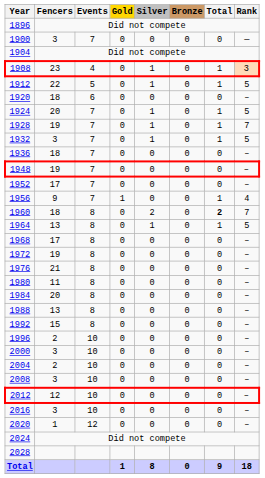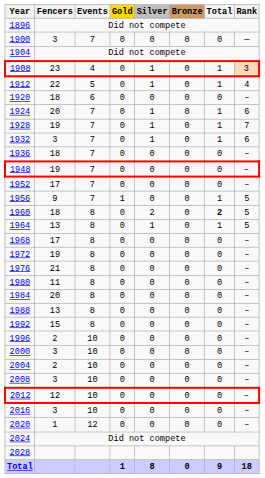 <table class="wikitable sortable collapsible collapsed">
 <tr>
 <th>Year</th>
 <th>Fencers</th>
 <th>Events</th>
 <th style="text-align:center; background-color:gold;"><strong>Gold</strong></th>
 <th style="text-align:center; background-color:silver;"><strong>Silver</strong></th>
 <th style="text-align:center; background-color:#c96;"><strong>Bronze</strong></th>
 <th>Total</th>
 <th>Rank</th>
 </tr>
 <tr style="text-align:center">
 <td><a href='#'>1896</a></td>
 <td colspan=7>Did not compete</td>
 </tr>
 <tr style="text-align:center">
 <td><a href='#'>1900</a></td>
 <td>3</td>
 <td>7</td>
 <td>0</td>
 <td>0</td>
 <td>0</td>
 <td>0</td>
 <td>—</td>
 </tr>
 <tr style="text-align:center">
 <td><a href='#'>1904</a></td>
 <td colspan=7>Did not compete</td>
 </tr>
 <tr style="text-align:center;border: 3px solid red">
 <td><a href='#'>1908</a></td>
 <td>23</td>
 <td>4</td>
 <td>0</td>
 <td>1</td>
 <td>0</td>
 <td>1</td>
 <td style="background-color:#ffdab9">3</td>
 </tr>
 <tr style="text-align:center">
 <td><a href='#'>1912</a></td>
 <td>22</td>
 <td>5</td>
 <td>0</td>
 <td>1</td>
 <td>0</td>
 <td>1</td>
-<td>5</td>
+<td>4</td>
 </tr>
 <tr style="text-align:center">
 <td><a href='#'>1920</a></td>
 <td>18</td>
 <td>6</td>
 <td>0</td>
 <td>0</td>
 <td>0</td>
 <td>0</td>
 <td>–</td>
 </tr>
 <tr style="text-align:center">
 <td><a href='#'>1924</a></td>
 <td>20</td>
 <td>7</td>
 <td>0</td>
 <td>1</td>
 <td>0</td>
 <td>1</td>
-<td>5</td>
+<td>6</td>
 </tr>
 <tr style="text-align:center">
 <td><a href='#'>1928</a></td>
 <td>19</td>
 <td>7</td>
 <td>0</td>
 <td>1</td>
 <td>0</td>
 <td>1</td>
 <td>7</td>
 </tr>
 <tr style="text-align:center">
 <td><a href='#'>1932</a></td>
 <td>3</td>
 <td>7</td>
 <td>0</td>
 <td>1</td>
 <td>0</td>
 <td>1</td>
-<td>5</td>
+<td>6</td>
 </tr>
 <tr style="text-align:center">
 <td><a href='#'>1936</a></td>
 <td>18</td>
 <td>7</td>
 <td>0</td>
 <td>0</td>
 <td>0</td>
 <td>0</td>
 <td>–</td>
 </tr>
 <tr style="text-align:center;border: 3px solid red">
 <td><a href='#'>1948</a></td>
 <td>19</td>
 <td>7</td>
 <td>0</td>
 <td>0</td>
 <td>0</td>
 <td>0</td>
 <td>–</td>
 </tr>
 <tr style="text-align:center">
 <td><a href='#'>1952</a></td>
 <td>17</td>
 <td>7</td>
 <td>0</td>
 <td>0</td>
 <td>0</td>
 <td>0</td>
 <td>–</td>
 </tr>
 <tr style="text-align:center">
 <td><a href='#'>1956</a></td>
 <td>9</td>
 <td>7</td>
 <td>1</td>
 <td>0</td>
 <td>0</td>
 <td>1</td>
-<td>4</td>
+<td>5</td>
 </tr>
 <tr style="text-align:center">
 <td><a href='#'>1960</a></td>
 <td>18</td>
 <td>8</td>
 <td>0</td>
 <td>2</td>
 <td>0</td>
 <td><strong>2</strong></td>
-<td>7</td>
+<td>5</td>
 </tr>
 <tr style="text-align:center">
 <td><a href='#'>1964</a></td>
 <td>13</td>
 <td>8</td>
 <td>0</td>
 <td>1</td>
 <td>0</td>
 <td>1</td>
 <td>5</td>
 </tr>
 <tr style="text-align:center">
 <td><a href='#'>1968</a></td>
 <td>17</td>
 <td>8</td>
 <td>0</td>
 <td>0</td>
 <td>0</td>
 <td>0</td>
 <td>–</td>
 </tr>
 <tr style="text-align:center">
 <td><a href='#'>1972</a></td>
 <td>19</td>
 <td>8</td>
 <td>0</td>
 <td>0</td>
 <td>0</td>
 <td>0</td>
 <td>–</td>
 </tr>
 <tr style="text-align:center">
 <td><a href='#'>1976</a></td>
 <td>21</td>
 <td>8</td>
 <td>0</td>
 <td>0</td>
 <td>0</td>
 <td>0</td>
 <td>–</td>
 </tr>
 <tr style="text-align:center">
 <td><a href='#'>1980</a></td>
 <td>11</td>
 <td>8</td>
 <td>0</td>
 <td>0</td>
 <td>0</td>
 <td>0</td>
 <td>–</td>
 </tr>
 <tr style="text-align:center">
 <td><a href='#'>1984</a></td>
 <td>20</td>
 <td>8</td>
 <td>0</td>
 <td>0</td>
 <td>0</td>
 <td>0</td>
 <td>–</td>
 </tr>
 <tr style="text-align:center">
 <td><a href='#'>1988</a></td>
 <td>13</td>
 <td>8</td>
 <td>0</td>
 <td>0</td>
 <td>0</td>
 <td>0</td>
 <td>–</td>
 </tr>
 <tr style="text-align:center">
 <td><a href='#'>1992</a></td>
 <td>15</td>
 <td>8</td>
 <td>0</td>
 <td>0</td>
 <td>0</td>
 <td>0</td>
 <td>–</td>
 </tr>
 <tr style="text-align:center">
 <td><a href='#'>1996</a></td>
 <td>2</td>
 <td>10</td>
 <td>0</td>
 <td>0</td>
 <td>0</td>
 <td>0</td>
 <td>–</td>
 </tr>
 <tr style="text-align:center">
 <td><a href='#'>2000</a></td>
 <td>3</td>
 <td>10</td>
 <td>0</td>
 <td>0</td>
 <td>0</td>
 <td>0</td>
 <td>–</td>
 </tr>
 <tr style="text-align:center">
 <td><a href='#'>2004</a></td>
 <td>2</td>
 <td>10</td>
 <td>0</td>
 <td>0</td>
 <td>0</td>
 <td>0</td>
 <td>–</td>
 </tr>
 <tr style="text-align:center">
 <td><a href='#'>2008</a></td>
 <td>3</td>
 <td>10</td>
 <td>0</td>
 <td>0</td>
 <td>0</td>
 <td>0</td>
 <td>–</td>
 </tr>
 <tr style="text-align:center;border: 3px solid red">
 <td><a href='#'>2012</a></td>
 <td>12</td>
 <td>10</td>
 <td>0</td>
 <td>0</td>
 <td>0</td>
 <td>0</td>
 <td>–</td>
 </tr>
 <tr style="text-align:center">
 <td><a href='#'>2016</a></td>
 <td>3</td>
 <td>10</td>
 <td>0</td>
 <td>0</td>
 <td>0</td>
 <td>0</td>
 <td>–</td>
 </tr>
 <tr style="text-align:center">
 <td><a href='#'>2020</a></td>
 <td>1</td>
 <td>12</td>
 <td>0</td>
 <td>0</td>
 <td>0</td>
 <td>0</td>
 <td>–</td>
 </tr>
 <tr style="text-align:center">
 <td><a href='#'>2024</a></td>
 <td colspan=7>Did not compete</td>
 </tr>
 <tr style="text-align:center">
 <td><a href='#'>2028</a></td>
 <td></td>
 <td></td>
 <td></td>
 <td></td>
 <td></td>
 <td></td>
 <td></td>
 </tr>
 <tr style="text-align:center; background-color:#ccf;">
 <td><strong><a href='#'>Total</a></strong></td>
 <td></td>
 <td></td>
 <td><strong>1</strong></td>
 <td><strong>8</strong></td>
 <td><strong>0</strong></td>
 <td><strong>9</strong></td>
 <td><strong>18</strong></td>
 </tr>
 </table>
